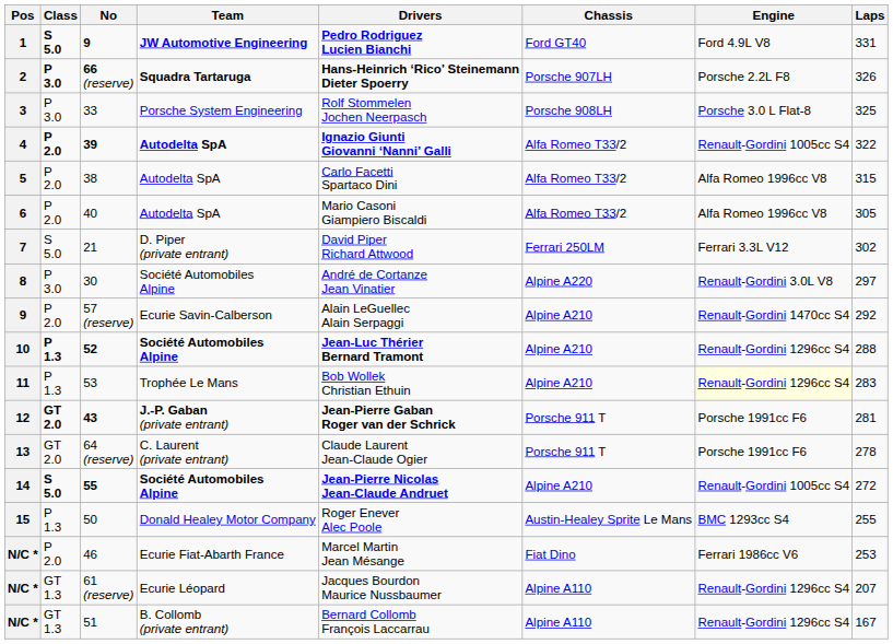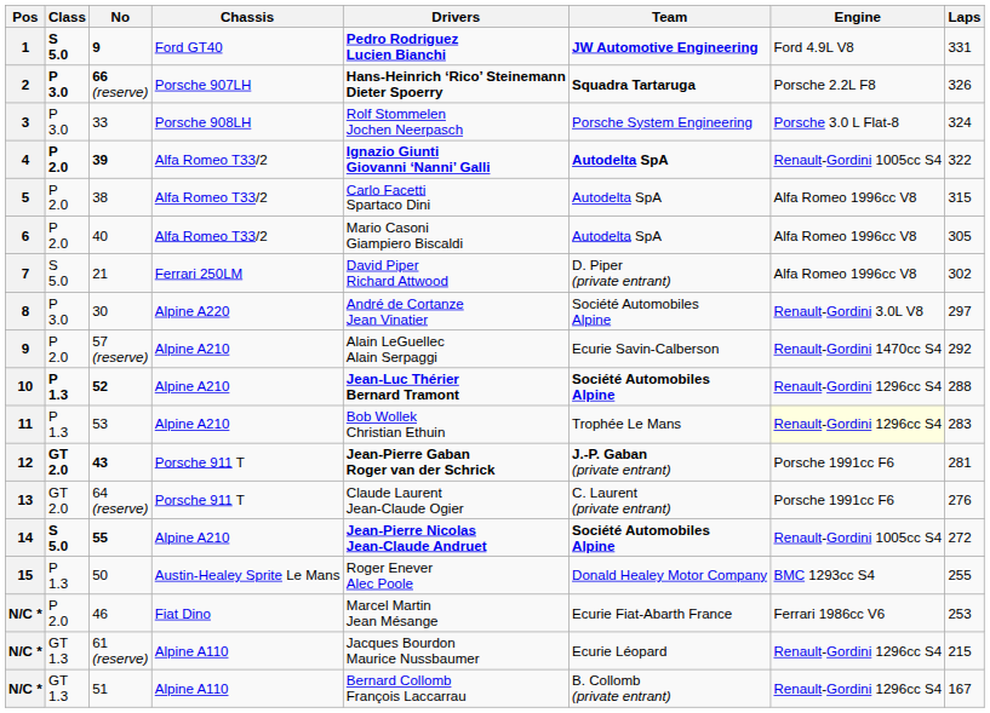 <table class="wikitable" style="font-size: 95%;">
 <tr>
 <th>Pos</th>
 <th>Class</th>
 <th>No</th>
+<th>Chassis</th>
+<th>Drivers</th>
 <th>Team</th>
-<th>Drivers</th>
-<th>Chassis</th>
 <th>Engine</th>
 <th>Laps</th>
 </tr>
 <tr>
 <th>1</th>
 <td><strong>S<br>5.0</strong></td>
 <td><strong>9</strong></td>
+<td><a href='#'>Ford GT40</a></td>
+<td><strong> <a href='#'>Pedro Rodriguez</a><br> <a href='#'>Lucien Bianchi</a></strong></td>
 <td><strong> <a href='#'>JW Automotive Engineering</a></strong></td>
-<td><strong> <a href='#'>Pedro Rodriguez</a><br> <a href='#'>Lucien Bianchi</a></strong></td>
-<td><a href='#'>Ford GT40</a></td>
 <td>Ford 4.9L V8</td>
 <td>331</td>
 </tr>
 <tr>
 <th>2</th>
 <td><strong>P<br>3.0</strong></td>
 <td><strong>66</strong><br><em>(reserve)</em></td>
+<td><a href='#'>Porsche 907LH</a></td>
+<td><strong> Hans-Heinrich ‘Rico’ Steinemann<br> Dieter Spoerry</strong></td>
 <td><strong> Squadra Tartaruga</strong></td>
-<td><strong> Hans-Heinrich ‘Rico’ Steinemann<br> Dieter Spoerry</strong></td>
-<td><a href='#'>Porsche 907LH</a></td>
 <td>Porsche 2.2L F8</td>
 <td>326</td>
 </tr>
 <tr>
 <th>3</th>
 <td>P<br>3.0</td>
 <td>33</td>
+<td><a href='#'>Porsche 908LH</a></td>
+<td> <a href='#'>Rolf Stommelen</a><br> <a href='#'>Jochen Neerpasch</a></td>
 <td> <a href='#'>Porsche System Engineering</a></td>
-<td> <a href='#'>Rolf Stommelen</a><br> <a href='#'>Jochen Neerpasch</a></td>
-<td><a href='#'>Porsche 908LH</a></td>
 <td><a href='#'>Porsche</a> 3.0 L Flat-8</td>
-<td>325</td>
+<td>324</td>
 </tr>
 <tr>
 <th>4</th>
 <td><strong>P<br>2.0</strong></td>
 <td><strong>39</strong></td>
+<td><a href='#'>Alfa Romeo T33</a>/2</td>
+<td><strong> <a href='#'>Ignazio Giunti</a><br> <a href='#'>Giovanni ‘Nanni’ Galli</a></strong></td>
 <td><strong> <a href='#'>Autodelta</a> SpA</strong></td>
-<td><strong> <a href='#'>Ignazio Giunti</a><br> <a href='#'>Giovanni ‘Nanni’ Galli</a></strong></td>
-<td><a href='#'>Alfa Romeo T33</a>/2</td>
 <td><a href='#'>Renault</a>-<a href='#'>Gordini</a> 1005cc S4</td>
 <td>322</td>
 </tr>
 <tr>
 <th>5</th>
 <td>P<br>2.0</td>
 <td>38</td>
+<td><a href='#'>Alfa Romeo T33</a>/2</td>
+<td> <a href='#'>Carlo Facetti</a><br> Spartaco Dini</td>
 <td> <a href='#'>Autodelta</a> SpA</td>
-<td> <a href='#'>Carlo Facetti</a><br> Spartaco Dini</td>
-<td><a href='#'>Alfa Romeo T33</a>/2</td>
 <td>Alfa Romeo 1996cc V8</td>
 <td>315</td>
 </tr>
 <tr>
 <th>6</th>
 <td>P<br>2.0</td>
 <td>40</td>
+<td><a href='#'>Alfa Romeo T33</a>/2</td>
+<td> Mario Casoni<br> Giampiero Biscaldi</td>
 <td> <a href='#'>Autodelta</a> SpA</td>
-<td> Mario Casoni<br> Giampiero Biscaldi</td>
-<td><a href='#'>Alfa Romeo T33</a>/2</td>
 <td>Alfa Romeo 1996cc V8</td>
 <td>305</td>
 </tr>
 <tr>
 <th>7</th>
 <td>S<br>5.0</td>
 <td>21</td>
+<td><a href='#'>Ferrari 250LM</a></td>
+<td> <a href='#'>David Piper</a><br> <a href='#'>Richard Attwood</a></td>
 <td> D. Piper<br><em>(private entrant)</em></td>
-<td> <a href='#'>David Piper</a><br> <a href='#'>Richard Attwood</a></td>
-<td><a href='#'>Ferrari 250LM</a></td>
-<td>Ferrari 3.3L V12</td>
+<td>Alfa Romeo 1996cc V8</td>
 <td>302</td>
 </tr>
 <tr>
 <th>8</th>
 <td>P<br>3.0</td>
 <td>30</td>
+<td><a href='#'>Alpine A220</a></td>
+<td> <a href='#'>André de Cortanze</a><br> <a href='#'>Jean Vinatier</a></td>
 <td> Société Automobiles<br><a href='#'>Alpine</a></td>
-<td> <a href='#'>André de Cortanze</a><br> <a href='#'>Jean Vinatier</a></td>
-<td><a href='#'>Alpine A220</a></td>
 <td><a href='#'>Renault</a>-<a href='#'>Gordini</a> 3.0L V8</td>
 <td>297</td>
 </tr>
 <tr>
 <th>9</th>
 <td>P<br>2.0</td>
 <td>57<br><em>(reserve)</em></td>
+<td><a href='#'>Alpine A210</a></td>
+<td> Alain LeGuellec<br> Alain Serpaggi</td>
 <td> Ecurie Savin-Calberson</td>
-<td> Alain LeGuellec<br> Alain Serpaggi</td>
-<td><a href='#'>Alpine A210</a></td>
 <td><a href='#'>Renault</a>-<a href='#'>Gordini</a> 1470cc S4</td>
 <td>292</td>
 </tr>
 <tr>
 <th>10</th>
 <td><strong>P<br>1.3</strong></td>
 <td><strong>52</strong></td>
+<td><a href='#'>Alpine A210</a></td>
+<td><strong> <a href='#'>Jean-Luc Thérier</a><br> Bernard Tramont</strong></td>
 <td> <strong>Société Automobiles<br><a href='#'>Alpine</a> </strong></td>
-<td><strong> <a href='#'>Jean-Luc Thérier</a><br> Bernard Tramont</strong></td>
-<td><a href='#'>Alpine A210</a></td>
 <td><a href='#'>Renault</a>-<a href='#'>Gordini</a> 1296cc S4</td>
 <td>288</td>
 </tr>
 <tr>
 <th>11</th>
 <td>P<br>1.3</td>
 <td>53</td>
+<td><a href='#'>Alpine A210</a></td>
+<td> <a href='#'>Bob Wollek</a><br> Christian Ethuin</td>
 <td> Trophée Le Mans</td>
-<td> <a href='#'>Bob Wollek</a><br> Christian Ethuin</td>
-<td><a href='#'>Alpine A210</a></td>
 <td style="background: lightyellow;"><a href='#'>Renault</a>-<a href='#'>Gordini</a> 1296cc S4</td>
 <td>283</td>
 </tr>
 <tr>
 <th>12</th>
 <td><strong>GT<br>2.0</strong></td>
 <td><strong>43</strong></td>
+<td><a href='#'>Porsche 911</a> T</td>
+<td><strong> Jean-Pierre Gaban<br> Roger van der Schrick</strong></td>
 <td><strong> J.-P. Gaban</strong><br><em>(private entrant)</em></td>
-<td><strong> Jean-Pierre Gaban<br> Roger van der Schrick</strong></td>
-<td><a href='#'>Porsche 911</a> T</td>
 <td>Porsche 1991cc F6</td>
 <td>281</td>
 </tr>
 <tr>
 <th>13</th>
 <td>GT<br>2.0</td>
 <td>64<br><em>(reserve)</em></td>
+<td><a href='#'>Porsche 911</a> T</td>
+<td> Claude Laurent<br> Jean-Claude Ogier</td>
 <td> C. Laurent<br><em>(private entrant)</em></td>
-<td> Claude Laurent<br> Jean-Claude Ogier</td>
-<td><a href='#'>Porsche 911</a> T</td>
 <td>Porsche 1991cc F6</td>
-<td>278</td>
+<td>276</td>
 </tr>
 <tr>
 <th>14</th>
 <td><strong>S<br>5.0</strong></td>
 <td><strong>55</strong></td>
+<td><a href='#'>Alpine A210</a></td>
+<td> <strong><a href='#'>Jean-Pierre Nicolas</a><br> <a href='#'>Jean-Claude Andruet</a></strong></td>
 <td><strong> Société Automobiles<br><a href='#'>Alpine</a></strong></td>
-<td> <strong><a href='#'>Jean-Pierre Nicolas</a><br> <a href='#'>Jean-Claude Andruet</a></strong></td>
-<td><a href='#'>Alpine A210</a></td>
 <td><a href='#'>Renault</a>-<a href='#'>Gordini</a> 1005cc S4</td>
 <td>272</td>
 </tr>
 <tr>
 <th>15</th>
 <td>P<br>1.3</td>
 <td>50</td>
+<td><a href='#'>Austin-Healey Sprite</a> Le Mans</td>
+<td> Roger Enever<br> <a href='#'>Alec Poole</a></td>
 <td> <a href='#'>Donald Healey Motor Company</a></td>
-<td> Roger Enever<br> <a href='#'>Alec Poole</a></td>
-<td><a href='#'>Austin-Healey Sprite</a> Le Mans</td>
 <td><a href='#'>BMC</a> 1293cc S4</td>
 <td>255</td>
 </tr>
 <tr>
 <th>N/C *</th>
 <td>P<br>2.0</td>
 <td>46</td>
+<td><a href='#'>Fiat Dino</a></td>
+<td> Marcel Martin<br> Jean Mésange</td>
 <td> Ecurie Fiat-Abarth France</td>
-<td> Marcel Martin<br> Jean Mésange</td>
-<td><a href='#'>Fiat Dino</a></td>
 <td>Ferrari 1986cc V6</td>
 <td>253</td>
 </tr>
 <tr>
 <th>N/C *</th>
 <td>GT<br>1.3</td>
 <td>61<br><em>(reserve)</em></td>
+<td><a href='#'>Alpine A110</a></td>
+<td> Jacques Bourdon<br> Maurice Nussbaumer</td>
 <td> Ecurie Léopard</td>
-<td> Jacques Bourdon<br> Maurice Nussbaumer</td>
-<td><a href='#'>Alpine A110</a></td>
 <td><a href='#'>Renault</a>-<a href='#'>Gordini</a> 1296cc S4</td>
-<td>207</td>
+<td>215</td>
 </tr>
 <tr>
 <th>N/C *</th>
 <td>GT<br>1.3</td>
 <td>51</td>
+<td><a href='#'>Alpine A110</a></td>
+<td> <a href='#'>Bernard Collomb</a><br> François Laccarrau</td>
 <td> B. Collomb <br><em>(private entrant)</em></td>
-<td> <a href='#'>Bernard Collomb</a><br> François Laccarrau</td>
-<td><a href='#'>Alpine A110</a></td>
 <td><a href='#'>Renault</a>-<a href='#'>Gordini</a> 1296cc S4</td>
 <td>167</td>
 </tr>
 </table>
